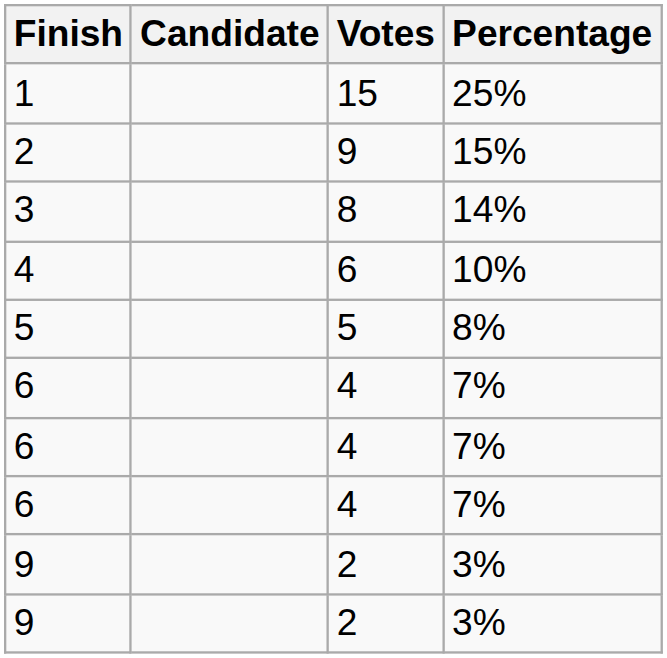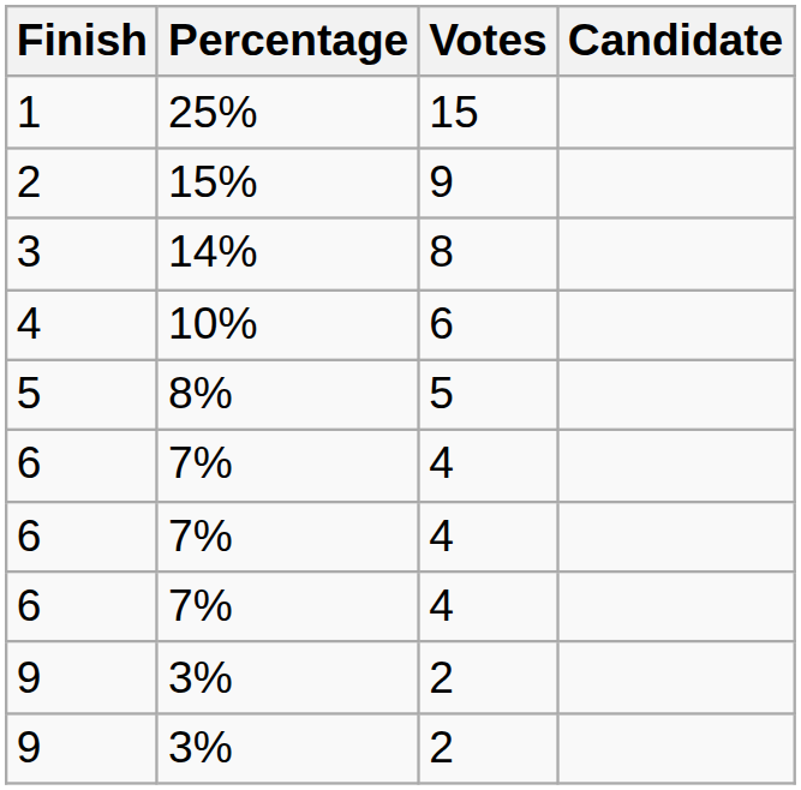 <table class="wikitable sortable">
 <tr>
 <th>Finish</th>
+<th>Percentage</th>
+<th>Votes</th>
 <th>Candidate</th>
-<th>Votes</th>
-<th>Percentage</th>
 </tr>
 <tr>
 <td>1</td>
+<td>25%</td>
+<td>15</td>
 <td></td>
-<td>15</td>
-<td>25%</td>
 </tr>
 <tr>
 <td>2</td>
+<td>15%</td>
+<td>9</td>
 <td></td>
-<td>9</td>
-<td>15%</td>
 </tr>
 <tr>
 <td>3</td>
+<td>14%</td>
+<td>8</td>
 <td></td>
-<td>8</td>
-<td>14%</td>
 </tr>
 <tr>
 <td>4</td>
+<td>10%</td>
+<td>6</td>
 <td></td>
-<td>6</td>
-<td>10%</td>
 </tr>
 <tr>
 <td>5</td>
+<td>8%</td>
+<td>5</td>
 <td></td>
-<td>5</td>
-<td>8%</td>
 </tr>
 <tr>
 <td>6</td>
+<td>7%</td>
+<td>4</td>
 <td></td>
-<td>4</td>
-<td>7%</td>
 </tr>
 <tr>
 <td>6</td>
+<td>7%</td>
+<td>4</td>
 <td></td>
-<td>4</td>
-<td>7%</td>
 </tr>
 <tr>
 <td>6</td>
+<td>7%</td>
+<td>4</td>
 <td></td>
-<td>4</td>
-<td>7%</td>
 </tr>
 <tr>
 <td>9</td>
+<td>3%</td>
+<td>2</td>
 <td></td>
-<td>2</td>
-<td>3%</td>
 </tr>
 <tr>
 <td>9</td>
+<td>3%</td>
+<td>2</td>
 <td></td>
-<td>2</td>
-<td>3%</td>
 </tr>
 </table>
